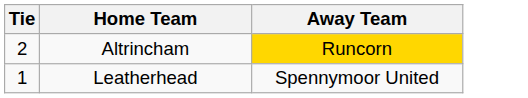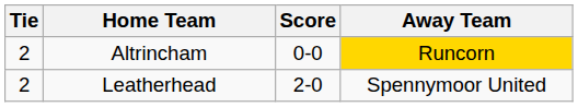 <table class="wikitable" style="text-align:center;">
 <tr>
 <th width=20>Tie</th>
 <th width=175>Home Team</th>
+<th width=20>Score</th>
 <th width=175>Away Team</th>
 </tr>
 <tr>
 <td>2</td>
 <td>Altrincham</td>
+<td>0-0</td>
 <td style="background: gold;">Runcorn</td>
 </tr>
 <tr>
-<td>1</td>
+<td>2</td>
 <td>Leatherhead</td>
+<td>2-0</td>
 <td>Spennymoor United</td>
 </tr>
 </table>
